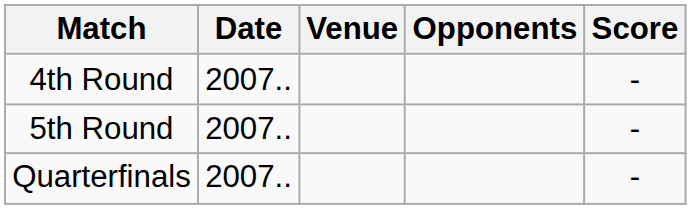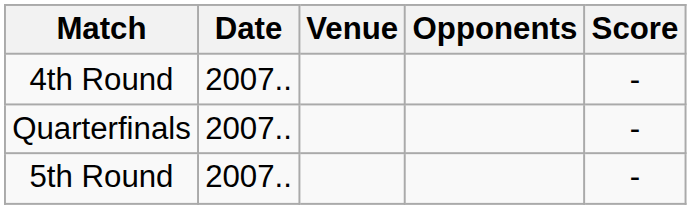 <table class="wikitable" style="text-align:center;">
 <tr>
 <th>Match</th>
 <th>Date</th>
 <th>Venue</th>
 <th>Opponents</th>
 <th>Score</th>
 </tr>
 <tr>
 <td>4th Round</td>
 <td>2007..</td>
 <td><a href='#'></a></td>
 <td><a href='#'></a></td>
 <td>-</td>
 </tr>
 <tr>
+<td>Quarterfinals</td>
+<td>2007..</td>
+<td><a href='#'></a></td>
+<td><a href='#'></a></td>
+<td>-</td>
+</tr>
+<tr>
 <td>5th Round</td>
 <td>2007..</td>
 <td><a href='#'></a></td>
 <td><a href='#'></a></td>
 <td>-</td>
 </tr>
-<tr>
-<td>Quarterfinals</td>
-<td>2007..</td>
-<td><a href='#'></a></td>
-<td><a href='#'></a></td>
-<td>-</td>
-</tr>
 </table>
